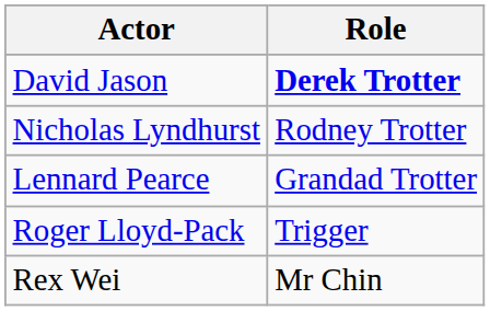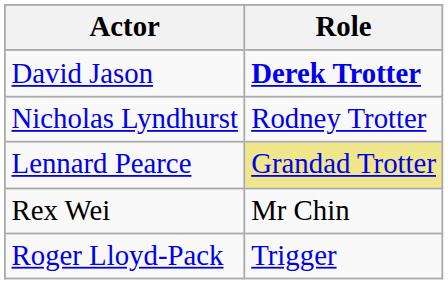 <table class="wikitable">
 <tr>
 <th>Actor</th>
 <th>Role</th>
 </tr>
 <tr>
 <td><a href='#'>David Jason</a></td>
 <td><strong><a href='#'>Derek Trotter</a></strong></td>
 </tr>
 <tr>
 <td><a href='#'>Nicholas Lyndhurst</a></td>
 <td><a href='#'>Rodney Trotter</a></td>
 </tr>
 <tr>
 <td><a href='#'>Lennard Pearce</a></td>
-<td><a href='#'>Grandad Trotter</a></td>
+<td style="background: khaki;"><a href='#'>Grandad Trotter</a></td>
+</tr>
+<tr>
+<td>Rex Wei</td>
+<td>Mr Chin</td>
 </tr>
 <tr>
 <td><a href='#'>Roger Lloyd-Pack</a></td>
 <td><a href='#'>Trigger</a></td>
 </tr>
-<tr>
-<td>Rex Wei</td>
-<td>Mr Chin</td>
-</tr>
 </table>
